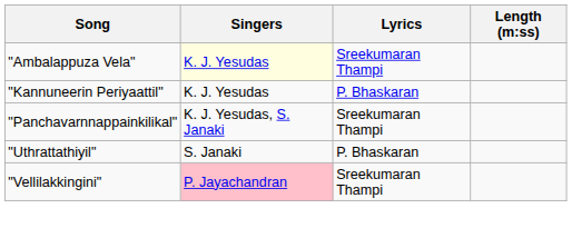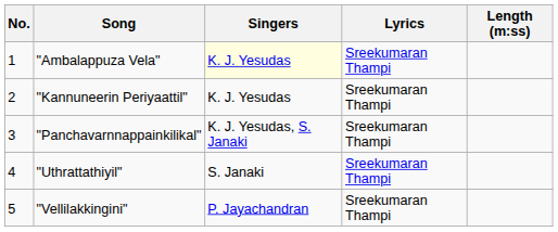 <table class="wikitable" style="font-size:95%;">
 <tr>
+<th>No.</th>
 <th>Song</th>
 <th>Singers</th>
 <th>Lyrics</th>
 <th>Length (m:ss)</th>
 </tr>
 <tr>
+<td>1</td>
 <td>"Ambalappuza Vela"</td>
 <td style="background: lightyellow;"><a href='#'>K. J. Yesudas</a></td>
 <td><a href='#'>Sreekumaran Thampi</a></td>
 <td></td>
 </tr>
 <tr>
+<td>2</td>
 <td>"Kannuneerin Periyaattil"</td>
 <td>K. J. Yesudas</td>
-<td><a href='#'>P. Bhaskaran</a></td>
+<td>Sreekumaran Thampi</td>
 <td></td>
 </tr>
 <tr>
+<td>3</td>
 <td>"Panchavarnnappainkilikal"</td>
 <td>K. J. Yesudas, <a href='#'>S. Janaki</a></td>
 <td>Sreekumaran Thampi</td>
 <td></td>
 </tr>
 <tr>
+<td>4</td>
 <td>"Uthrattathiyil"</td>
 <td>S. Janaki</td>
-<td>P. Bhaskaran</td>
+<td><a href='#'>Sreekumaran Thampi</a></td>
 <td></td>
 </tr>
 <tr>
+<td>5</td>
 <td>"Vellilakkingini"</td>
-<td style="background: pink;"><a href='#'>P. Jayachandran</a></td>
+<td><a href='#'>P. Jayachandran</a></td>
 <td>Sreekumaran Thampi</td>
 <td></td>
 </tr>
 </table>
